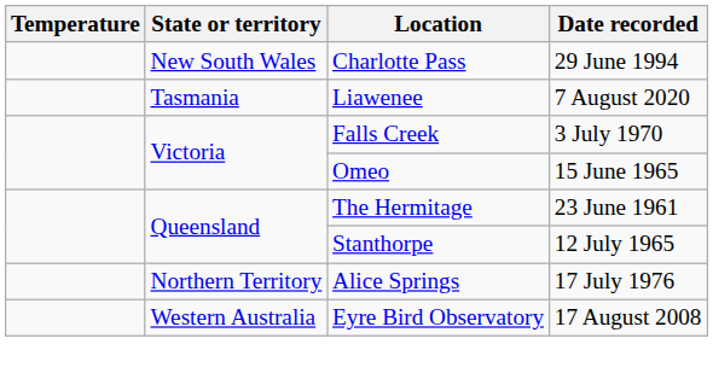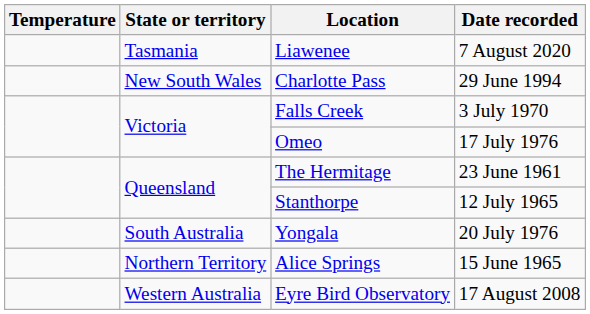 <table class="wikitable sortable">
 <tr>
 <th>Temperature</th>
 <th>State or territory</th>
 <th>Location</th>
 <th>Date recorded</th>
 </tr>
 <tr>
 <td></td>
+<td><a href='#'>Tasmania</a></td>
+<td><a href='#'>Liawenee</a></td>
+<td>7 August 2020</td>
+</tr>
+<tr>
+<td></td>
 <td><a href='#'>New South Wales</a></td>
 <td><a href='#'>Charlotte Pass</a></td>
 <td>29 June 1994</td>
-</tr>
-<tr>
-<td></td>
-<td><a href='#'>Tasmania</a></td>
-<td><a href='#'>Liawenee</a></td>
-<td>7 August 2020</td>
 </tr>
 <tr>
 <td rowspan="2"></td>
 <td rowspan="2"><a href='#'>Victoria</a></td>
 <td><a href='#'>Falls Creek</a></td>
 <td>3 July 1970</td>
 </tr>
 <tr>
 <td><a href='#'>Omeo</a></td>
-<td>15 June 1965</td>
+<td>17 July 1976</td>
 </tr>
 <tr>
 <td rowspan="2"></td>
 <td rowspan="2"><a href='#'>Queensland</a></td>
 <td><a href='#'>The Hermitage</a></td>
 <td>23 June 1961</td>
 </tr>
 <tr>
 <td><a href='#'>Stanthorpe</a></td>
 <td>12 July 1965</td>
 </tr>
 <tr>
 <td></td>
+<td><a href='#'>South Australia</a></td>
+<td><a href='#'>Yongala</a></td>
+<td>20 July 1976</td>
+</tr>
+<tr>
+<td></td>
 <td><a href='#'>Northern Territory</a></td>
 <td><a href='#'>Alice Springs</a></td>
-<td>17 July 1976</td>
+<td>15 June 1965</td>
 </tr>
 <tr>
 <td></td>
 <td><a href='#'>Western Australia</a></td>
 <td><a href='#'>Eyre Bird Observatory</a></td>
 <td>17 August 2008</td>
 </tr>
 </table>
